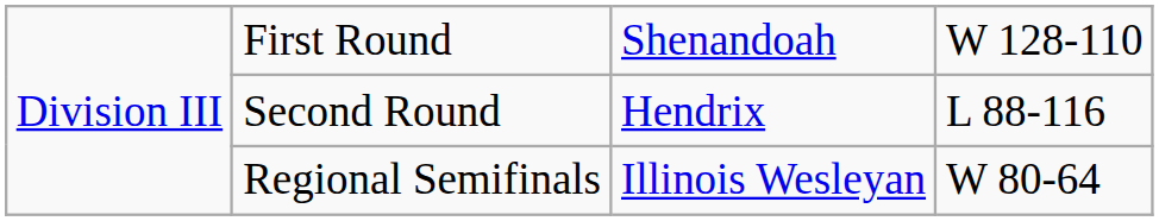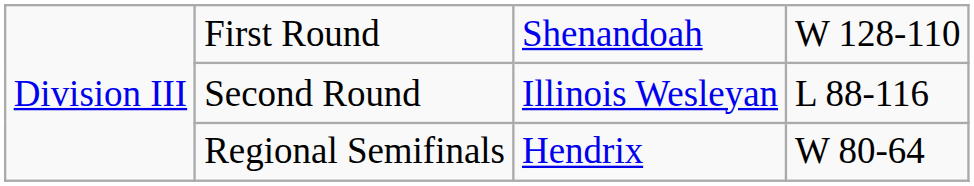 <table class="wikitable">
 <tr>
 <td rowspan="3"><a href='#'>Division III</a></td>
 <td>First Round</td>
 <td><a href='#'>Shenandoah</a></td>
 <td>W 128-110</td>
 </tr>
 <tr>
 <td>Second Round</td>
-<td><a href='#'>Hendrix</a></td>
+<td><a href='#'>Illinois Wesleyan</a></td>
 <td>L 88-116</td>
 </tr>
 <tr>
 <td>Regional Semifinals</td>
-<td><a href='#'>Illinois Wesleyan</a></td>
+<td><a href='#'>Hendrix</a></td>
 <td>W 80-64</td>
 </tr>
 </table>
